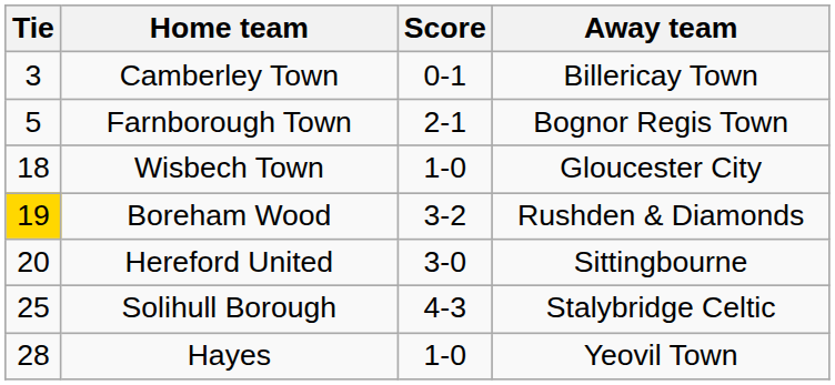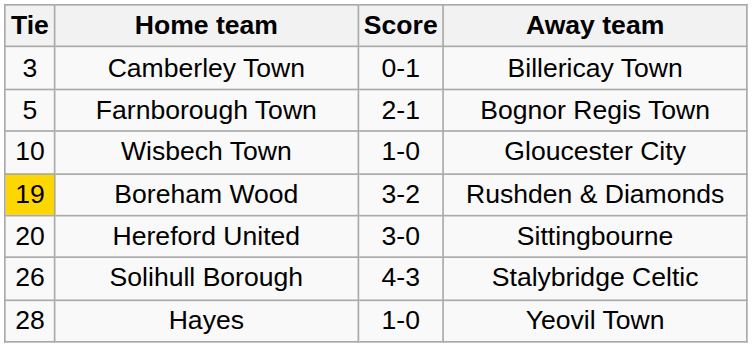 <table class="wikitable" style="text-align:center;">
 <tr>
 <th width=20>Tie</th>
 <th width=175>Home team</th>
 <th width=20>Score</th>
 <th width=175>Away team</th>
 </tr>
 <tr>
 <td>3</td>
 <td>Camberley Town</td>
 <td>0-1</td>
 <td>Billericay Town</td>
 </tr>
 <tr>
 <td>5</td>
 <td>Farnborough Town</td>
 <td>2-1</td>
 <td>Bognor Regis Town</td>
 </tr>
 <tr>
-<td>18</td>
+<td>10</td>
 <td>Wisbech Town</td>
 <td>1-0</td>
 <td>Gloucester City</td>
 </tr>
 <tr>
 <td style="background: gold;">19</td>
 <td>Boreham Wood</td>
 <td>3-2</td>
 <td>Rushden & Diamonds</td>
 </tr>
 <tr>
 <td>20</td>
 <td>Hereford United</td>
 <td>3-0</td>
 <td>Sittingbourne</td>
 </tr>
 <tr>
-<td>25</td>
+<td>26</td>
 <td>Solihull Borough</td>
 <td>4-3</td>
 <td>Stalybridge Celtic</td>
 </tr>
 <tr>
 <td>28</td>
 <td>Hayes</td>
 <td>1-0</td>
 <td>Yeovil Town</td>
 </tr>
 </table>
